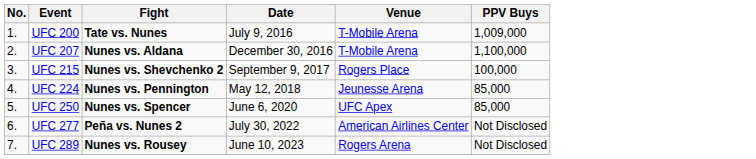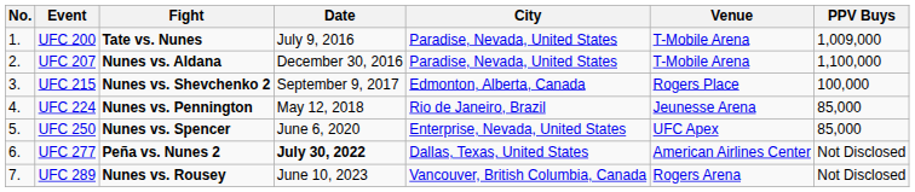 <table class="wikitable">
 <tr>
 <th>No.</th>
 <th>Event</th>
 <th>Fight</th>
 <th>Date</th>
+<th>City</th>
 <th>Venue</th>
 <th>PPV Buys</th>
 </tr>
 <tr>
 <td>1.</td>
 <td><a href='#'>UFC 200</a></td>
 <td><strong>Tate vs. Nunes</strong></td>
 <td>July 9, 2016</td>
+<td><a href='#'>Paradise, Nevada, United States</a></td>
 <td><a href='#'>T-Mobile Arena</a></td>
 <td>1,009,000</td>
 </tr>
 <tr>
 <td>2.</td>
 <td><a href='#'>UFC 207</a></td>
 <td><strong>Nunes vs. Aldana</strong></td>
 <td>December 30, 2016</td>
+<td><a href='#'>Paradise, Nevada, United States</a></td>
 <td><a href='#'>T-Mobile Arena</a></td>
 <td>1,100,000</td>
 </tr>
 <tr>
 <td>3.</td>
 <td><a href='#'>UFC 215</a></td>
 <td><strong>Nunes vs. Shevchenko 2</strong></td>
 <td>September 9, 2017</td>
+<td><a href='#'>Edmonton, Alberta, Canada</a></td>
 <td><a href='#'>Rogers Place</a></td>
 <td>100,000</td>
 </tr>
 <tr>
 <td>4.</td>
 <td><a href='#'>UFC 224</a></td>
 <td><strong>Nunes vs. Pennington</strong></td>
 <td>May 12, 2018</td>
+<td><a href='#'>Rio de Janeiro, Brazil</a></td>
 <td><a href='#'>Jeunesse Arena</a></td>
 <td>85,000</td>
 </tr>
 <tr>
 <td>5.</td>
 <td><a href='#'>UFC 250</a></td>
 <td><strong>Nunes vs. Spencer</strong></td>
 <td>June 6, 2020</td>
+<td><a href='#'>Enterprise, Nevada, United States</a></td>
 <td><a href='#'>UFC Apex</a></td>
 <td>85,000</td>
 </tr>
 <tr>
 <td>6.</td>
 <td><a href='#'>UFC 277</a></td>
 <td><strong> Peña vs. Nunes 2</strong></td>
-<td>July 30, 2022</td>
+<td><strong>July 30, 2022</strong></td>
+<td><a href='#'>Dallas, Texas, United States</a></td>
 <td><a href='#'>American Airlines Center</a></td>
 <td>Not Disclosed</td>
 </tr>
 <tr>
 <td>7.</td>
 <td><a href='#'>UFC 289</a></td>
 <td><strong>Nunes vs. Rousey</strong></td>
 <td>June 10, 2023</td>
+<td><a href='#'>Vancouver, British Columbia, Canada</a></td>
 <td><a href='#'>Rogers Arena</a></td>
 <td>Not Disclosed</td>
 </tr>
 </table>
